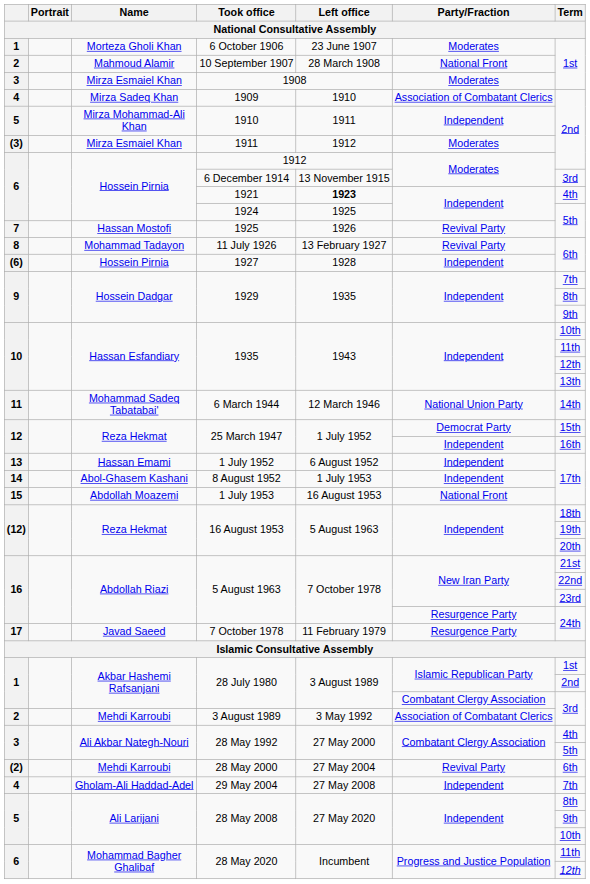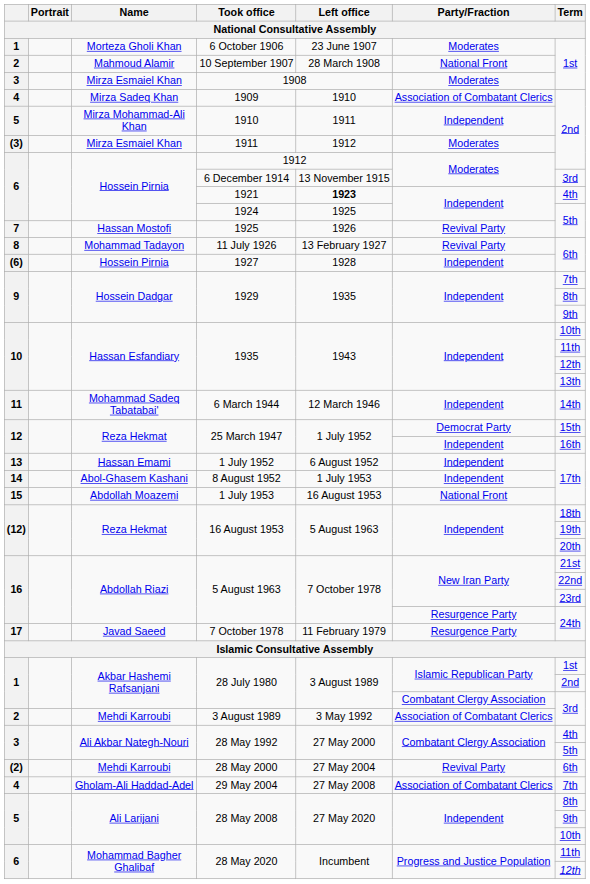 <table class="wikitable" style="text-align:center">
 <tr>
 <th></th>
 <th>Portrait</th>
 <th width=180>Name<br></th>
 <th>Took office</th>
 <th>Left office</th>
 <th>Party/Fraction</th>
 <th>Term</th>
 </tr>
 <tr>
 <th colspan="7">National Consultative Assembly</th>
 </tr>
 <tr>
 <th>1</th>
 <td></td>
 <td><a href='#'>Morteza Gholi Khan</a><br></td>
 <td>6 October 1906</td>
 <td>23 June 1907</td>
 <td><a href='#'>Moderates</a></td>
 <td rowspan="3"><a href='#'>1st</a></td>
 </tr>
 <tr>
 <th>2</th>
 <td></td>
 <td><a href='#'>Mahmoud Alamir</a><br></td>
 <td>10 September 1907</td>
 <td>28 March 1908</td>
 <td><a href='#'>National Front</a></td>
 </tr>
 <tr>
 <th>3</th>
 <td></td>
 <td><a href='#'>Mirza Esmaiel Khan</a><br></td>
 <td colspan="2">1908</td>
 <td><a href='#'>Moderates</a></td>
 </tr>
 <tr>
 <th>4</th>
 <td></td>
 <td><a href='#'>Mirza Sadeq Khan</a></td>
 <td>1909</td>
 <td>1910</td>
 <td><a href='#'>Association of Combatant Clerics</a></td>
 <td rowspan="4"><a href='#'>2nd</a></td>
 </tr>
 <tr>
 <th>5</th>
 <td></td>
 <td><a href='#'>Mirza Mohammad-Ali Khan</a><br></td>
 <td>1910</td>
 <td>1911</td>
 <td><a href='#'>Independent</a></td>
 </tr>
 <tr>
 <th>(3)</th>
 <td></td>
 <td><a href='#'>Mirza Esmaiel Khan</a><br></td>
 <td>1911</td>
 <td>1912</td>
 <td><a href='#'>Moderates</a></td>
 </tr>
 <tr>
 <th rowspan="4">6</th>
 <td rowspan="4"></td>
 <td rowspan="4"><a href='#'>Hossein Pirnia</a><br></td>
 <td colspan="2">1912</td>
 <td rowspan="2"><a href='#'>Moderates</a></td>
 </tr>
 <tr>
 <td>6 December 1914</td>
 <td>13 November 1915</td>
 <td><a href='#'>3rd</a></td>
 </tr>
 <tr>
 <td>1921</td>
 <td><strong>1923</strong></td>
 <td rowspan="2"><a href='#'>Independent</a></td>
 <td><a href='#'>4th</a></td>
 </tr>
 <tr>
 <td>1924</td>
 <td>1925</td>
 <td rowspan="2"><a href='#'>5th</a></td>
 </tr>
 <tr>
 <th>7</th>
 <td></td>
 <td><a href='#'>Hassan Mostofi</a><br></td>
 <td>1925</td>
 <td>1926</td>
 <td><a href='#'>Revival Party</a></td>
 </tr>
 <tr>
 <th>8</th>
 <td></td>
 <td><a href='#'>Mohammad Tadayon</a><br></td>
 <td>11 July 1926</td>
 <td>13 February 1927</td>
 <td><a href='#'>Revival Party</a></td>
 <td rowspan="2"><a href='#'>6th</a></td>
 </tr>
 <tr>
 <th>(6)</th>
 <td></td>
 <td><a href='#'>Hossein Pirnia</a><br></td>
 <td>1927</td>
 <td>1928</td>
 <td><a href='#'>Independent</a></td>
 </tr>
 <tr>
 <th rowspan="3">9</th>
 <td rowspan="3"></td>
 <td rowspan="3"><a href='#'>Hossein Dadgar</a><br></td>
 <td rowspan="3">1929</td>
 <td rowspan="3">1935</td>
 <td rowspan="3"><a href='#'>Independent</a></td>
 <td><a href='#'>7th</a></td>
 </tr>
 <tr>
 <td><a href='#'>8th</a></td>
 </tr>
 <tr>
 <td><a href='#'>9th</a></td>
 </tr>
 <tr>
 <th rowspan="4">10</th>
 <td rowspan="4"></td>
 <td rowspan="4"><a href='#'>Hassan Esfandiary</a><br></td>
 <td rowspan="4">1935</td>
 <td rowspan="4">1943</td>
 <td rowspan="4"><a href='#'>Independent</a></td>
 <td><a href='#'>10th</a></td>
 </tr>
 <tr>
 <td><a href='#'>11th</a></td>
 </tr>
 <tr>
 <td><a href='#'>12th</a></td>
 </tr>
 <tr>
 <td><a href='#'>13th</a></td>
 </tr>
 <tr>
 <th>11</th>
 <td></td>
 <td><a href='#'>Mohammad Sadeq Tabatabai'</a><br></td>
 <td>6 March 1944</td>
 <td>12 March 1946</td>
-<td><a href='#'>National Union Party</a></td>
+<td><a href='#'>Independent</a></td>
 <td><a href='#'>14th</a></td>
 </tr>
 <tr>
 <th rowspan="2">12</th>
 <td rowspan="2"></td>
 <td rowspan="2"><a href='#'>Reza Hekmat</a><br></td>
 <td rowspan="2">25 March 1947</td>
 <td rowspan="2">1 July 1952</td>
 <td><a href='#'>Democrat Party</a></td>
 <td><a href='#'>15th</a></td>
 </tr>
 <tr>
 <td><a href='#'>Independent</a></td>
 <td><a href='#'>16th</a></td>
 </tr>
 <tr>
 <th>13</th>
 <td></td>
 <td><a href='#'>Hassan Emami</a><br></td>
 <td>1 July 1952</td>
 <td>6 August 1952</td>
 <td><a href='#'>Independent</a></td>
 <td rowspan="3"><a href='#'>17th</a></td>
 </tr>
 <tr>
 <th>14</th>
 <td></td>
 <td><a href='#'>Abol-Ghasem Kashani</a><br></td>
 <td>8 August 1952</td>
 <td>1 July 1953</td>
 <td><a href='#'>Independent</a></td>
 </tr>
 <tr>
 <th>15</th>
 <td></td>
 <td><a href='#'>Abdollah Moazemi</a><br></td>
 <td>1 July 1953</td>
 <td>16 August 1953</td>
 <td><a href='#'>National Front</a></td>
 </tr>
 <tr>
 <th rowspan="3">(12)</th>
 <td rowspan="3"></td>
 <td rowspan="3"><a href='#'>Reza Hekmat</a><br></td>
 <td rowspan="3">16 August 1953</td>
 <td rowspan="3">5 August 1963</td>
 <td rowspan="3"><a href='#'>Independent</a></td>
 <td><a href='#'>18th</a></td>
 </tr>
 <tr>
 <td><a href='#'>19th</a></td>
 </tr>
 <tr>
 <td><a href='#'>20th</a></td>
 </tr>
 <tr>
 <th rowspan="4">16</th>
 <td rowspan="4"></td>
 <td rowspan="4"><a href='#'>Abdollah Riazi</a><br></td>
 <td rowspan="4">5 August 1963</td>
 <td rowspan="4">7 October 1978</td>
 <td rowspan="3"><a href='#'>New Iran Party</a></td>
 <td><a href='#'>21st</a></td>
 </tr>
 <tr>
 <td><a href='#'>22nd</a></td>
 </tr>
 <tr>
 <td><a href='#'>23rd</a></td>
 </tr>
 <tr>
 <td><a href='#'>Resurgence Party</a></td>
 <td rowspan="2"><a href='#'>24th</a></td>
 </tr>
 <tr>
 <th>17</th>
 <td></td>
 <td><a href='#'>Javad Saeed</a><br></td>
 <td>7 October 1978</td>
 <td>11 February 1979</td>
 <td><a href='#'>Resurgence Party</a></td>
 </tr>
 <tr>
 <th colspan="7">Islamic Consultative Assembly</th>
 </tr>
 <tr>
 <th rowspan="3">1</th>
 <td rowspan="3"></td>
 <td rowspan="3"><a href='#'>Akbar Hashemi Rafsanjani</a><br></td>
 <td rowspan="3">28 July 1980</td>
 <td rowspan="3">3 August 1989</td>
 <td rowspan="2"><a href='#'>Islamic Republican Party</a></td>
 <td><a href='#'>1st</a></td>
 </tr>
 <tr>
 <td><a href='#'>2nd</a></td>
 </tr>
 <tr>
 <td><a href='#'>Combatant Clergy Association</a></td>
 <td rowspan="2"><a href='#'>3rd</a></td>
 </tr>
 <tr>
 <th>2</th>
 <td></td>
 <td><a href='#'>Mehdi Karroubi</a><br></td>
 <td>3 August 1989</td>
 <td>3 May 1992</td>
 <td><a href='#'>Association of Combatant Clerics</a></td>
 </tr>
 <tr>
 <th rowspan="2">3</th>
 <td rowspan="2"></td>
 <td rowspan="2"><a href='#'>Ali Akbar Nategh-Nouri</a><br></td>
 <td rowspan="2">28 May 1992</td>
 <td rowspan="2">27 May 2000</td>
 <td rowspan="2"><a href='#'>Combatant Clergy Association</a></td>
 <td><a href='#'>4th</a></td>
 </tr>
 <tr>
 <td><a href='#'>5th</a></td>
 </tr>
 <tr>
 <th>(2)</th>
 <td></td>
 <td><a href='#'>Mehdi Karroubi</a><br></td>
 <td>28 May 2000</td>
 <td>27 May 2004</td>
 <td><a href='#'>Revival Party</a></td>
 <td><a href='#'>6th</a></td>
 </tr>
 <tr>
 <th>4</th>
 <td></td>
 <td><a href='#'>Gholam-Ali Haddad-Adel</a><br></td>
 <td>29 May 2004</td>
 <td>27 May 2008</td>
-<td><a href='#'>Independent</a></td>
+<td><a href='#'>Association of Combatant Clerics</a></td>
 <td><a href='#'>7th</a></td>
 </tr>
 <tr>
 <th rowspan="3">5</th>
 <td rowspan="3"></td>
 <td rowspan="3"><a href='#'>Ali Larijani</a><br></td>
 <td rowspan="3">28 May 2008</td>
 <td rowspan="3">27 May 2020</td>
 <td rowspan="3"><a href='#'>Independent</a></td>
 <td><a href='#'>8th</a></td>
 </tr>
 <tr>
 <td><a href='#'>9th</a></td>
 </tr>
 <tr>
 <td><a href='#'>10th</a></td>
 </tr>
 <tr>
 <th rowspan="2">6</th>
 <td rowspan="2"></td>
 <td rowspan="2"><a href='#'>Mohammad Bagher Ghalibaf</a><br></td>
 <td rowspan="2">28 May 2020</td>
 <td rowspan="2">Incumbent</td>
 <td rowspan="2"><a href='#'>Progress and Justice Population</a></td>
 <td><a href='#'>11th</a></td>
 </tr>
 <tr>
 <td><em><a href='#'>12th</a></em></td>
 </tr>
 </table>
